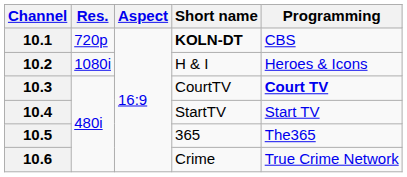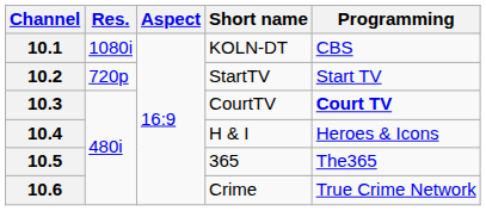 <table class="wikitable">
 <tr>
 <th><a href='#'>Channel</a></th>
 <th><a href='#'>Res.</a></th>
 <th><a href='#'>Aspect</a></th>
 <th>Short name</th>
 <th>Programming</th>
 </tr>
 <tr>
 <th scope = "col">10.1</th>
-<td><a href='#'>720p</a></td>
+<td><a href='#'>1080i</a></td>
 <td rowspan=6><a href='#'>16:9</a></td>
-<td><strong>KOLN-DT</strong></td>
+<td>KOLN-DT</td>
 <td><a href='#'>CBS</a></td>
 </tr>
 <tr>
 <th scope = "col">10.2</th>
-<td><a href='#'>1080i</a></td>
-<td>H & I</td>
-<td><a href='#'>Heroes & Icons</a></td>
+<td><a href='#'>720p</a></td>
+<td>StartTV</td>
+<td><a href='#'>Start TV</a></td>
 </tr>
 <tr>
 <th scope = "col">10.3</th>
 <td rowspan=4><a href='#'>480i</a></td>
 <td>CourtTV</td>
 <td><strong><a href='#'>Court TV</a></strong></td>
 </tr>
 <tr>
 <th scope = "col">10.4</th>
-<td>StartTV</td>
-<td><a href='#'>Start TV</a></td>
+<td>H & I</td>
+<td><a href='#'>Heroes & Icons</a></td>
 </tr>
 <tr>
 <th scope = "col">10.5</th>
 <td>365</td>
 <td><a href='#'>The365</a></td>
 </tr>
 <tr>
 <th scope = "col">10.6</th>
 <td>Crime</td>
 <td><a href='#'>True Crime Network</a></td>
 </tr>
 </table>
